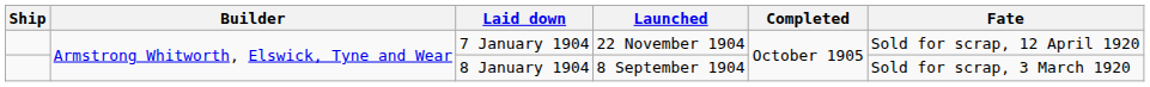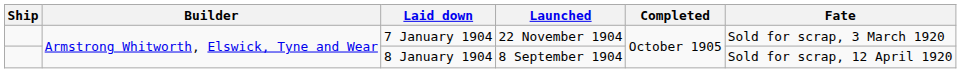 <table class="wikitable plainrowheaders">
 <tr>
 <th scope="col">Ship</th>
 <th scope="col">Builder</th>
 <th scope="col"><a href='#'>Laid down</a></th>
 <th scope="col"><a href='#'>Launched</a></th>
 <th scope="col">Completed</th>
 <th scope="col">Fate</th>
 </tr>
 <tr>
 <td scope="row"></td>
 <td rowspan=2><a href='#'>Armstrong Whitworth</a>, <a href='#'>Elswick, Tyne and Wear</a></td>
 <td align=center>7 January 1904</td>
 <td align=center>22 November 1904</td>
 <td align=center rowspan=2>October 1905</td>
-<td>Sold for scrap, 12 April 1920</td>
+<td>Sold for scrap, 3 March 1920</td>
 </tr>
 <tr>
 <td scope="row"></td>
 <td align=center>8 January 1904</td>
 <td align=center>8 September 1904</td>
-<td>Sold for scrap, 3 March 1920</td>
+<td>Sold for scrap, 12 April 1920</td>
 </tr>
 </table>
